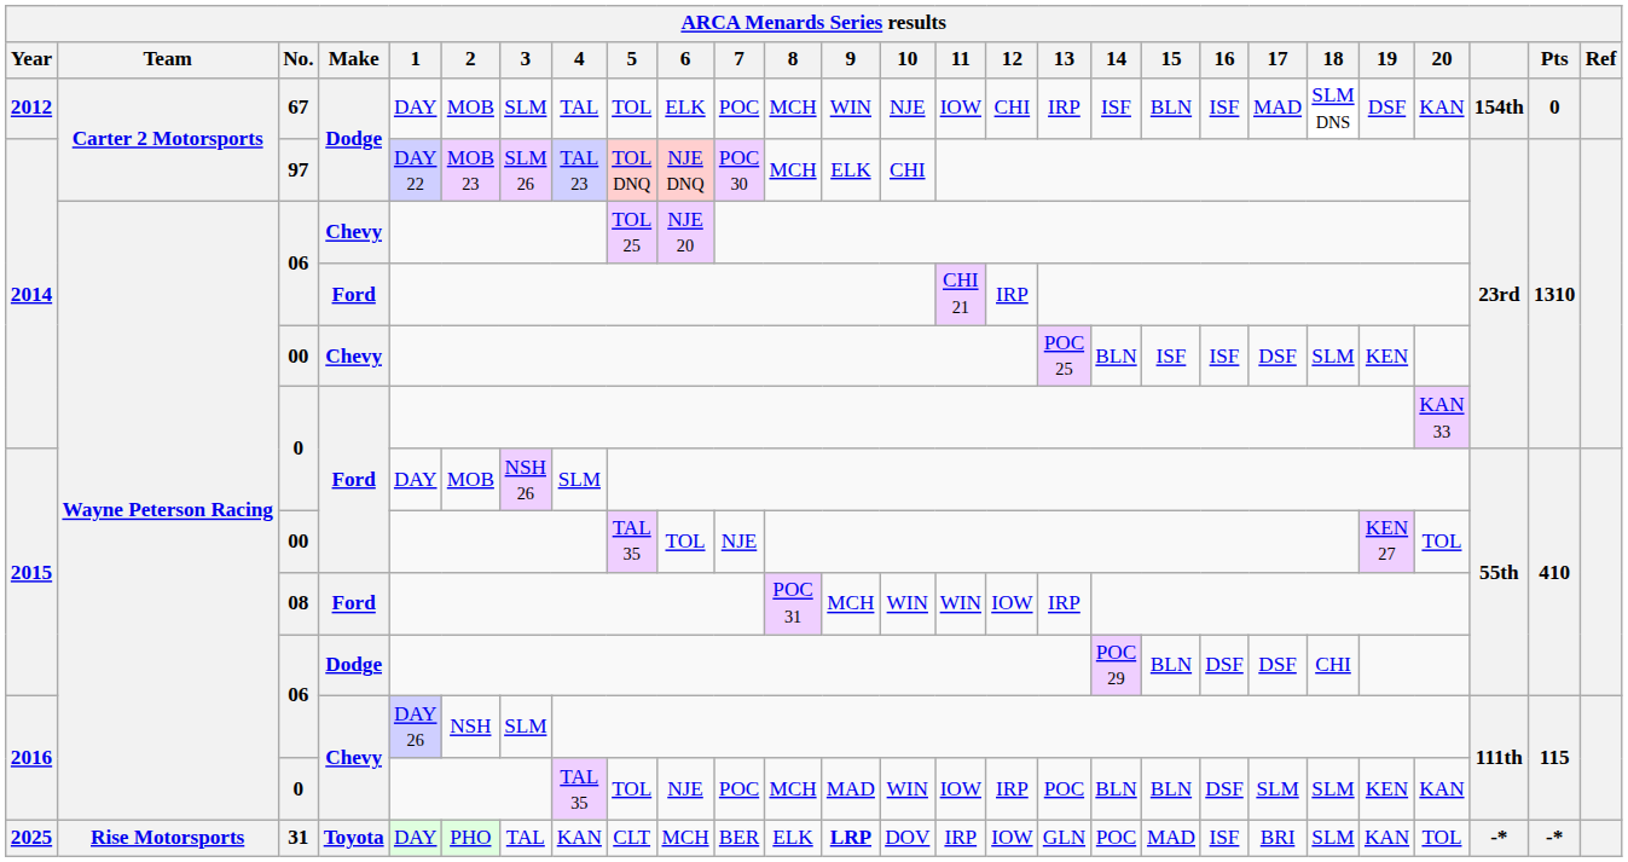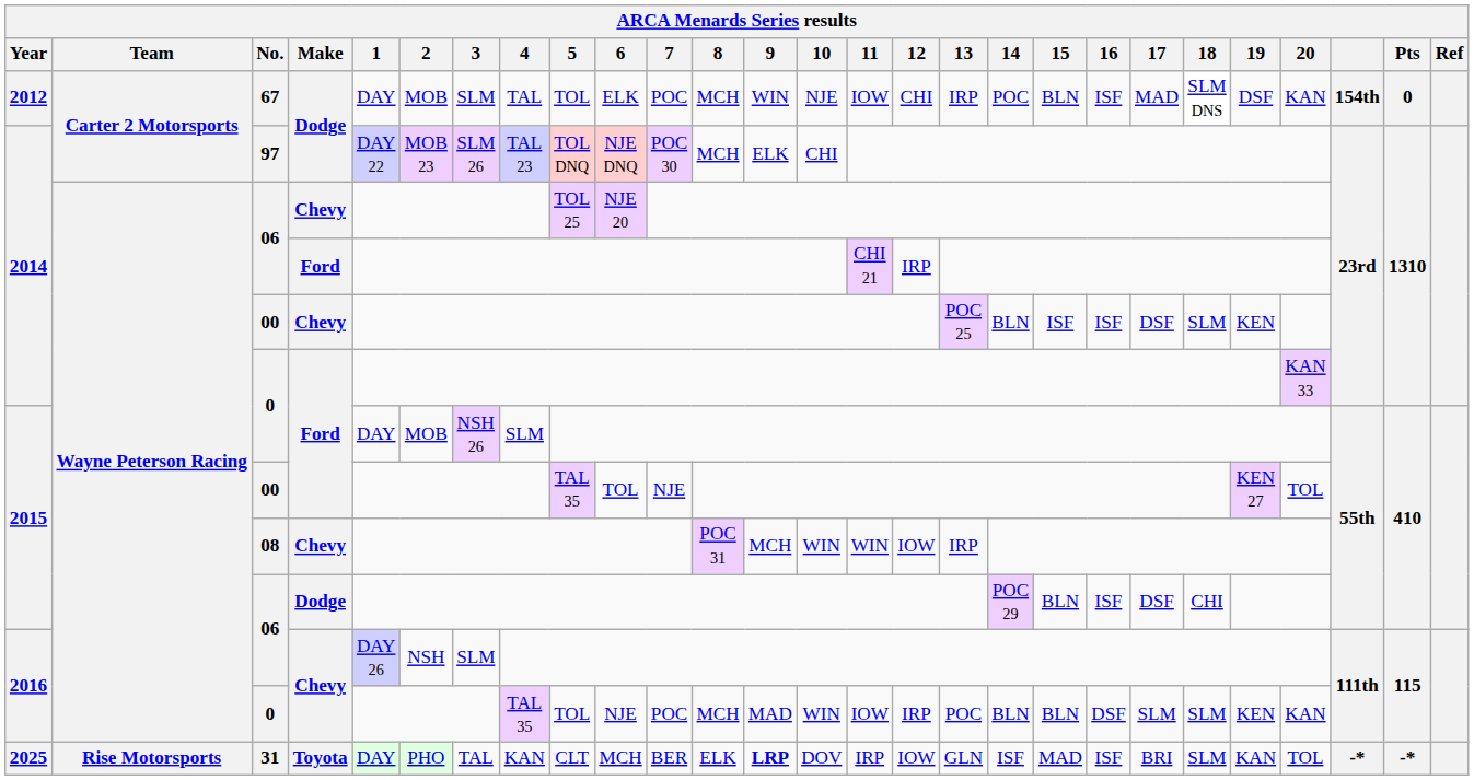 <table class="wikitable" style="text-align:center; font-size:75%">
 <tr>
 <th colspan=27><a href='#'>ARCA Menards Series</a> results</th>
 </tr>
 <tr>
 <th>Year</th>
 <th>Team</th>
 <th>No.</th>
 <th>Make</th>
 <th>1</th>
 <th>2</th>
 <th>3</th>
 <th>4</th>
 <th>5</th>
 <th>6</th>
 <th>7</th>
 <th>8</th>
 <th>9</th>
 <th>10</th>
 <th>11</th>
 <th>12</th>
 <th>13</th>
 <th>14</th>
 <th>15</th>
 <th>16</th>
 <th>17</th>
 <th>18</th>
 <th>19</th>
 <th>20</th>
 <th></th>
 <th>Pts</th>
 <th>Ref</th>
 </tr>
 <tr>
 <th><a href='#'>2012</a></th>
 <th rowspan=2><a href='#'>Carter 2 Motorsports</a></th>
 <th>67</th>
 <th rowspan=2><a href='#'>Dodge</a></th>
 <td><a href='#'>DAY</a></td>
 <td><a href='#'>MOB</a></td>
 <td><a href='#'>SLM</a></td>
 <td><a href='#'>TAL</a></td>
 <td><a href='#'>TOL</a></td>
 <td><a href='#'>ELK</a></td>
 <td><a href='#'>POC</a></td>
 <td><a href='#'>MCH</a></td>
 <td><a href='#'>WIN</a></td>
 <td><a href='#'>NJE</a></td>
 <td><a href='#'>IOW</a></td>
 <td><a href='#'>CHI</a></td>
 <td><a href='#'>IRP</a></td>
-<td><a href='#'>ISF</a></td>
+<td><a href='#'>POC</a></td>
 <td><a href='#'>BLN</a></td>
 <td><a href='#'>ISF</a></td>
 <td><a href='#'>MAD</a></td>
 <td style="background:#FFFFFF;"><a href='#'>SLM</a><br><small>DNS</small></td>
 <td><a href='#'>DSF</a></td>
 <td><a href='#'>KAN</a></td>
 <th>154th</th>
 <th>0</th>
 <th></th>
 </tr>
 <tr>
 <th rowspan=5><a href='#'>2014</a></th>
 <th>97</th>
 <td style="background:#CFCFFF;"><a href='#'>DAY</a><br><small>22</small></td>
 <td style="background:#EFCFFF;"><a href='#'>MOB</a><br><small>23</small></td>
 <td style="background:#EFCFFF;"><a href='#'>SLM</a><br><small>26</small></td>
 <td style="background:#CFCFFF;"><a href='#'>TAL</a><br><small>23</small></td>
 <td style="background:#FFCFCF;"><a href='#'>TOL</a><br><small>DNQ</small></td>
 <td style="background:#FFCFCF;"><a href='#'>NJE</a><br><small>DNQ</small></td>
 <td style="background:#EFCFFF;"><a href='#'>POC</a><br><small>30</small></td>
 <td><a href='#'>MCH</a></td>
 <td><a href='#'>ELK</a></td>
 <td><a href='#'>CHI</a></td>
 <td colspan=10></td>
 <th rowspan=5>23rd</th>
 <th rowspan=5>1310</th>
 <th rowspan=5></th>
 </tr>
 <tr>
 <th rowspan=10><a href='#'>Wayne Peterson Racing</a></th>
 <th rowspan=2>06</th>
 <th><a href='#'>Chevy</a></th>
 <td colspan=4></td>
 <td style="background:#EFCFFF;"><a href='#'>TOL</a><br><small>25</small></td>
 <td style="background:#EFCFFF;"><a href='#'>NJE</a><br><small>20</small></td>
 <td colspan=14></td>
 </tr>
 <tr>
 <th><a href='#'>Ford</a></th>
 <td colspan=10></td>
 <td style="background:#EFCFFF;"><a href='#'>CHI</a><br><small>21</small></td>
 <td><a href='#'>IRP</a></td>
 <td colspan=8></td>
 </tr>
 <tr>
 <th>00</th>
 <th><a href='#'>Chevy</a></th>
 <td colspan=12></td>
 <td style="background:#EFCFFF;"><a href='#'>POC</a><br><small>25</small></td>
 <td><a href='#'>BLN</a></td>
 <td><a href='#'>ISF</a></td>
 <td><a href='#'>ISF</a></td>
 <td><a href='#'>DSF</a></td>
 <td><a href='#'>SLM</a></td>
 <td><a href='#'>KEN</a></td>
 <td></td>
 </tr>
 <tr>
 <th rowspan=2>0</th>
 <th rowspan=3><a href='#'>Ford</a></th>
 <td colspan=19></td>
 <td style="background:#EFCFFF;"><a href='#'>KAN</a><br><small>33</small></td>
 </tr>
 <tr>
 <th rowspan=4><a href='#'>2015</a></th>
 <td><a href='#'>DAY</a></td>
 <td><a href='#'>MOB</a></td>
 <td style="background:#EFCFFF;"><a href='#'>NSH</a><br><small>26</small></td>
 <td><a href='#'>SLM</a></td>
 <td colspan=16></td>
 <th rowspan=4>55th</th>
 <th rowspan=4>410</th>
 <th rowspan=4></th>
 </tr>
 <tr>
 <th>00</th>
 <td colspan=4></td>
 <td style="background:#EFCFFF;"><a href='#'>TAL</a><br><small>35</small></td>
 <td><a href='#'>TOL</a></td>
 <td><a href='#'>NJE</a></td>
 <td colspan=11></td>
 <td style="background:#EFCFFF;"><a href='#'>KEN</a><br><small>27</small></td>
 <td><a href='#'>TOL</a></td>
 </tr>
 <tr>
 <th>08</th>
-<th><a href='#'>Ford</a></th>
+<th><a href='#'>Chevy</a></th>
 <td colspan=7></td>
 <td style="background:#EFCFFF;"><a href='#'>POC</a><br><small>31</small></td>
 <td><a href='#'>MCH</a></td>
 <td><a href='#'>WIN</a></td>
 <td><a href='#'>WIN</a></td>
 <td><a href='#'>IOW</a></td>
 <td><a href='#'>IRP</a></td>
 <td colspan=7></td>
 </tr>
 <tr>
 <th rowspan=2>06</th>
 <th><a href='#'>Dodge</a></th>
 <td colspan=13></td>
 <td style="background:#EFCFFF;"><a href='#'>POC</a><br><small>29</small></td>
 <td><a href='#'>BLN</a></td>
-<td><a href='#'>DSF</a></td>
+<td><a href='#'>ISF</a></td>
 <td><a href='#'>DSF</a></td>
 <td><a href='#'>CHI</a></td>
 <td colspan=2></td>
 </tr>
 <tr>
 <th rowspan=2><a href='#'>2016</a></th>
 <th rowspan=2><a href='#'>Chevy</a></th>
 <td style="background:#CFCFFF;"><a href='#'>DAY</a><br><small>26</small></td>
 <td><a href='#'>NSH</a></td>
 <td><a href='#'>SLM</a></td>
 <td colspan=17></td>
 <th rowspan=2>111th</th>
 <th rowspan=2>115</th>
 <th rowspan=2></th>
 </tr>
 <tr>
 <th>0</th>
 <td colspan=3></td>
 <td style="background:#EFCFFF;"><a href='#'>TAL</a><br><small>35</small></td>
 <td><a href='#'>TOL</a></td>
 <td><a href='#'>NJE</a></td>
 <td><a href='#'>POC</a></td>
 <td><a href='#'>MCH</a></td>
 <td><a href='#'>MAD</a></td>
 <td><a href='#'>WIN</a></td>
 <td><a href='#'>IOW</a></td>
 <td><a href='#'>IRP</a></td>
 <td><a href='#'>POC</a></td>
 <td><a href='#'>BLN</a></td>
 <td><a href='#'>BLN</a></td>
 <td><a href='#'>DSF</a></td>
 <td><a href='#'>SLM</a></td>
 <td><a href='#'>SLM</a></td>
 <td><a href='#'>KEN</a></td>
 <td><a href='#'>KAN</a></td>
 </tr>
 <tr>
 <th><a href='#'>2025</a></th>
 <th><a href='#'>Rise Motorsports</a></th>
 <th>31</th>
 <th><a href='#'>Toyota</a></th>
 <td style="background:#DFFFDF;"><a href='#'>DAY</a><br></td>
 <td style="background:#DFFFDF;"><a href='#'>PHO</a><br></td>
 <td><a href='#'>TAL</a></td>
 <td><a href='#'>KAN</a></td>
 <td><a href='#'>CLT</a></td>
 <td><a href='#'>MCH</a></td>
 <td><a href='#'>BER</a></td>
 <td><a href='#'>ELK</a></td>
 <td><strong><a href='#'>LRP</a></strong></td>
 <td><a href='#'>DOV</a></td>
 <td><a href='#'>IRP</a></td>
 <td><a href='#'>IOW</a></td>
 <td><a href='#'>GLN</a></td>
-<td><a href='#'>POC</a></td>
+<td><a href='#'>ISF</a></td>
 <td><a href='#'>MAD</a></td>
 <td><a href='#'>ISF</a></td>
 <td><a href='#'>BRI</a></td>
 <td><a href='#'>SLM</a></td>
 <td><a href='#'>KAN</a></td>
 <td><a href='#'>TOL</a></td>
 <th>-*</th>
 <th>-*</th>
 <th></th>
 </tr>
 </table>
